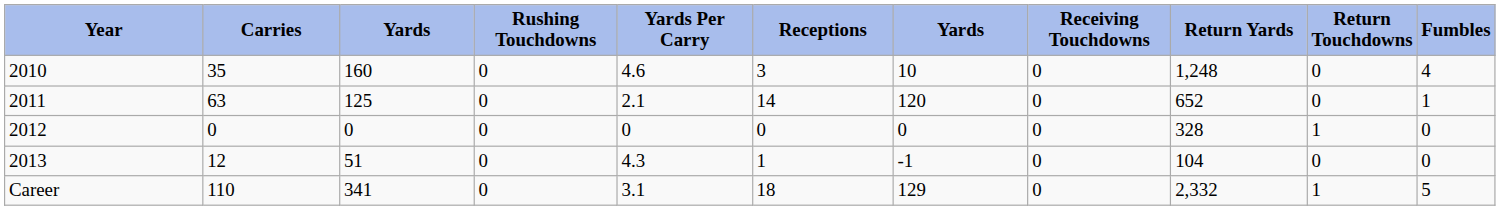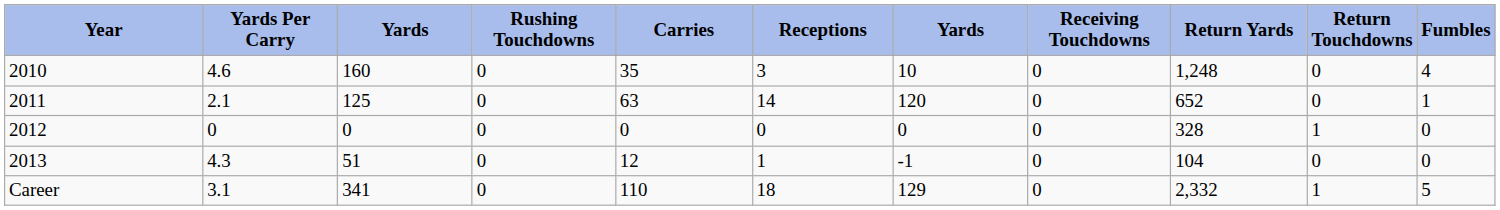 <table class="wikitable" style="width: 100%">
 <tr>
 <th style="background:#A8BDEC;" width=15%>Year</th>
-<th width=10% style="background:#A8BDEC;">Carries</th>
+<th width=10% style="background:#A8BDEC;">Yards Per Carry</th>
 <th width=10% style="background:#A8BDEC;">Yards</th>
 <th width=10% style="background:#A8BDEC;">Rushing Touchdowns</th>
-<th width=10% style="background:#A8BDEC;">Yards Per Carry</th>
+<th width=10% style="background:#A8BDEC;">Carries</th>
 <th width=10% style="background:#A8BDEC;">Receptions</th>
 <th width=10% style="background:#A8BDEC;">Yards</th>
 <th width=10% style="background:#A8BDEC;">Receiving Touchdowns</th>
 <th width=10% style="background:#A8BDEC;">Return Yards</th>
 <th width=10% style="background:#A8BDEC;">Return Touchdowns</th>
 <th width=10% style="background:#A8BDEC;">Fumbles</th>
 </tr>
 <tr>
 <td>2010</td>
-<td>35</td>
+<td>4.6</td>
 <td>160</td>
 <td>0</td>
-<td>4.6</td>
+<td>35</td>
 <td>3</td>
 <td>10</td>
 <td>0</td>
 <td>1,248</td>
 <td>0</td>
 <td>4</td>
 </tr>
 <tr>
 <td>2011</td>
-<td>63</td>
+<td>2.1</td>
 <td>125</td>
 <td>0</td>
-<td>2.1</td>
+<td>63</td>
 <td>14</td>
 <td>120</td>
 <td>0</td>
 <td>652</td>
 <td>0</td>
 <td>1</td>
 </tr>
 <tr>
 <td>2012</td>
 <td>0</td>
 <td>0</td>
 <td>0</td>
 <td>0</td>
 <td>0</td>
 <td>0</td>
 <td>0</td>
 <td>328</td>
 <td>1</td>
 <td>0</td>
 </tr>
 <tr>
 <td>2013</td>
-<td>12</td>
+<td>4.3</td>
 <td>51</td>
 <td>0</td>
-<td>4.3</td>
+<td>12</td>
 <td>1</td>
 <td>-1</td>
 <td>0</td>
 <td>104</td>
 <td>0</td>
 <td>0</td>
 </tr>
 <tr>
 <td>Career</td>
-<td>110</td>
+<td>3.1</td>
 <td>341</td>
 <td>0</td>
-<td>3.1</td>
+<td>110</td>
 <td>18</td>
 <td>129</td>
 <td>0</td>
 <td>2,332</td>
 <td>1</td>
 <td>5</td>
 </tr>
 </table>
